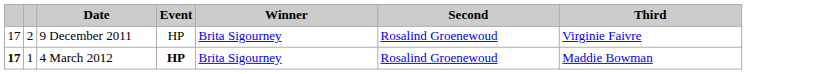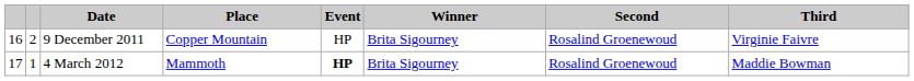 <table class="wikitable plainrowheaders" style="background:#fff; font-size:86%; line-height:16px; border:grey solid 1px; border-collapse:collapse;">
 <tr style="background:#ccc; text-align:center;">
 <th scope="col" style="background:#ccc; width=20 px;"></th>
 <th scope="col" style="background:#ccc; width=30 px;"></th>
 <th scope="col" style="background:#ccc; width:120px;">Date</th>
+<th scope="col" style="background:#ccc; width:160px;">Place</th>
 <th scope="col" style="background:#ccc; width:15px;">Event</th>
 <th scope="col" style="background:#ccc; width:185px;">Winner</th>
 <th scope="col" style="background:#ccc; width:185px;">Second</th>
 <th scope="col" style="background:#ccc; width:185px;">Third</th>
 </tr>
 <tr>
-<td align=center>17</td>
+<td align=center>16</td>
 <td align=center>2</td>
 <td>9 December 2011</td>
+<td> <a href='#'>Copper Mountain</a></td>
 <td align=center>HP</td>
 <td> <a href='#'>Brita Sigourney</a></td>
 <td> <a href='#'>Rosalind Groenewoud</a></td>
 <td> <a href='#'>Virginie Faivre</a></td>
 </tr>
 <tr>
-<td align=center><strong>17</strong></td>
+<td align=center>17</td>
 <td align=center>1</td>
 <td>4 March 2012</td>
+<td> <a href='#'>Mammoth</a></td>
 <td align=center><strong>HP</strong></td>
 <td> <a href='#'>Brita Sigourney</a></td>
 <td> <a href='#'>Rosalind Groenewoud</a></td>
 <td> <a href='#'>Maddie Bowman</a></td>
 </tr>
 </table>
